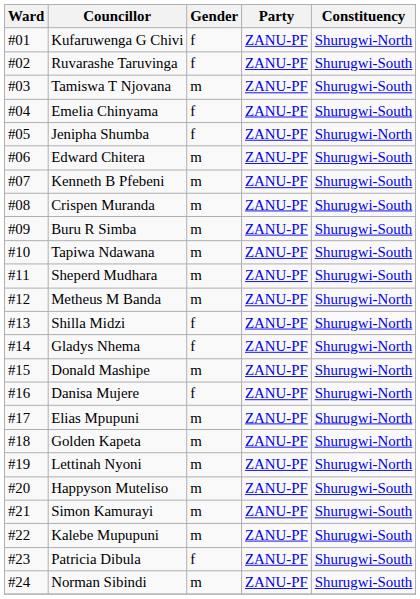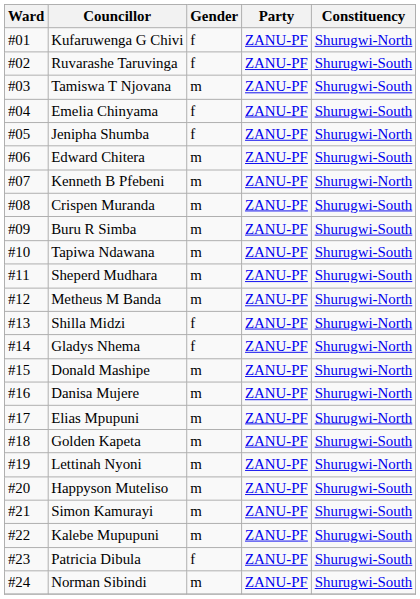 <table class="wikitable sortable" style="font-size: 100%;">
 <tr>
 <th>Ward</th>
 <th>Councillor</th>
 <th>Gender</th>
 <th>Party</th>
 <th>Constituency</th>
 </tr>
 <tr>
 <td>#01</td>
 <td>Kufaruwenga G Chivi</td>
 <td>f</td>
 <td><a href='#'>ZANU-PF</a></td>
 <td><a href='#'>Shurugwi-North</a></td>
 </tr>
 <tr>
 <td>#02</td>
 <td>Ruvarashe Taruvinga</td>
 <td>f</td>
 <td><a href='#'>ZANU-PF</a></td>
 <td><a href='#'>Shurugwi-South</a></td>
 </tr>
 <tr>
 <td>#03</td>
 <td>Tamiswa T Njovana</td>
 <td>m</td>
 <td><a href='#'>ZANU-PF</a></td>
 <td><a href='#'>Shurugwi-South</a></td>
 </tr>
 <tr>
 <td>#04</td>
 <td>Emelia Chinyama</td>
 <td>f</td>
 <td><a href='#'>ZANU-PF</a></td>
 <td><a href='#'>Shurugwi-South</a></td>
 </tr>
 <tr>
 <td>#05</td>
 <td>Jenipha Shumba</td>
 <td>f</td>
 <td><a href='#'>ZANU-PF</a></td>
 <td><a href='#'>Shurugwi-North</a></td>
 </tr>
 <tr>
 <td>#06</td>
 <td>Edward Chitera</td>
 <td>m</td>
 <td><a href='#'>ZANU-PF</a></td>
 <td><a href='#'>Shurugwi-South</a></td>
 </tr>
 <tr>
 <td>#07</td>
 <td>Kenneth B Pfebeni</td>
 <td>m</td>
 <td><a href='#'>ZANU-PF</a></td>
-<td><a href='#'>Shurugwi-South</a></td>
+<td><a href='#'>Shurugwi-North</a></td>
 </tr>
 <tr>
 <td>#08</td>
 <td>Crispen Muranda</td>
 <td>m</td>
 <td><a href='#'>ZANU-PF</a></td>
 <td><a href='#'>Shurugwi-South</a></td>
 </tr>
 <tr>
 <td>#09</td>
 <td>Buru R Simba</td>
 <td>m</td>
 <td><a href='#'>ZANU-PF</a></td>
 <td><a href='#'>Shurugwi-South</a></td>
 </tr>
 <tr>
 <td>#10</td>
 <td>Tapiwa Ndawana</td>
 <td>m</td>
 <td><a href='#'>ZANU-PF</a></td>
 <td><a href='#'>Shurugwi-South</a></td>
 </tr>
 <tr>
 <td>#11</td>
 <td>Sheperd Mudhara</td>
 <td>m</td>
 <td><a href='#'>ZANU-PF</a></td>
 <td><a href='#'>Shurugwi-South</a></td>
 </tr>
 <tr>
 <td>#12</td>
 <td>Metheus M Banda</td>
 <td>m</td>
 <td><a href='#'>ZANU-PF</a></td>
 <td><a href='#'>Shurugwi-North</a></td>
 </tr>
 <tr>
 <td>#13</td>
 <td>Shilla Midzi</td>
 <td>f</td>
 <td><a href='#'>ZANU-PF</a></td>
 <td><a href='#'>Shurugwi-North</a></td>
 </tr>
 <tr>
 <td>#14</td>
 <td>Gladys Nhema</td>
 <td>f</td>
 <td><a href='#'>ZANU-PF</a></td>
 <td><a href='#'>Shurugwi-North</a></td>
 </tr>
 <tr>
 <td>#15</td>
 <td>Donald Mashipe</td>
 <td>m</td>
 <td><a href='#'>ZANU-PF</a></td>
 <td><a href='#'>Shurugwi-North</a></td>
 </tr>
 <tr>
 <td>#16</td>
 <td>Danisa Mujere</td>
-<td>f</td>
+<td>m</td>
 <td><a href='#'>ZANU-PF</a></td>
 <td><a href='#'>Shurugwi-North</a></td>
 </tr>
 <tr>
 <td>#17</td>
 <td>Elias Mpupuni</td>
 <td>m</td>
 <td><a href='#'>ZANU-PF</a></td>
 <td><a href='#'>Shurugwi-North</a></td>
 </tr>
 <tr>
 <td>#18</td>
 <td>Golden Kapeta</td>
 <td>m</td>
 <td><a href='#'>ZANU-PF</a></td>
-<td><a href='#'>Shurugwi-North</a></td>
+<td><a href='#'>Shurugwi-South</a></td>
 </tr>
 <tr>
 <td>#19</td>
 <td>Lettinah Nyoni</td>
 <td>m</td>
 <td><a href='#'>ZANU-PF</a></td>
 <td><a href='#'>Shurugwi-North</a></td>
 </tr>
 <tr>
 <td>#20</td>
 <td>Happyson Muteliso</td>
 <td>m</td>
 <td><a href='#'>ZANU-PF</a></td>
 <td><a href='#'>Shurugwi-South</a></td>
 </tr>
 <tr>
 <td>#21</td>
 <td>Simon Kamurayi</td>
 <td>m</td>
 <td><a href='#'>ZANU-PF</a></td>
 <td><a href='#'>Shurugwi-South</a></td>
 </tr>
 <tr>
 <td>#22</td>
 <td>Kalebe Mupupuni</td>
 <td>m</td>
 <td><a href='#'>ZANU-PF</a></td>
 <td><a href='#'>Shurugwi-South</a></td>
 </tr>
 <tr>
 <td>#23</td>
 <td>Patricia Dibula</td>
 <td>f</td>
 <td><a href='#'>ZANU-PF</a></td>
 <td><a href='#'>Shurugwi-South</a></td>
 </tr>
 <tr>
 <td>#24</td>
 <td>Norman Sibindi</td>
 <td>m</td>
 <td><a href='#'>ZANU-PF</a></td>
 <td><a href='#'>Shurugwi-South</a></td>
 </tr>
 <tr>
 </tr>
 </table>
